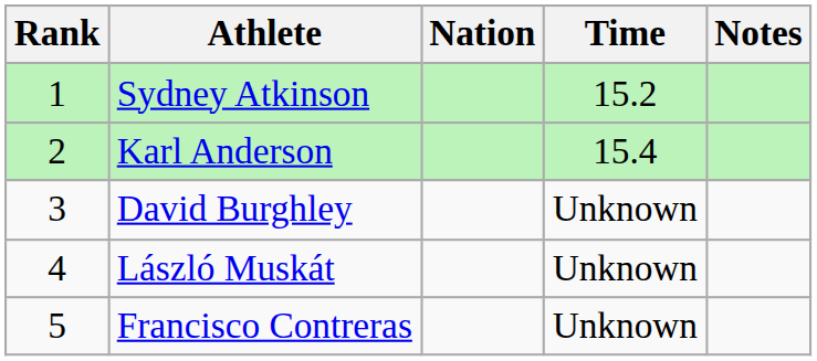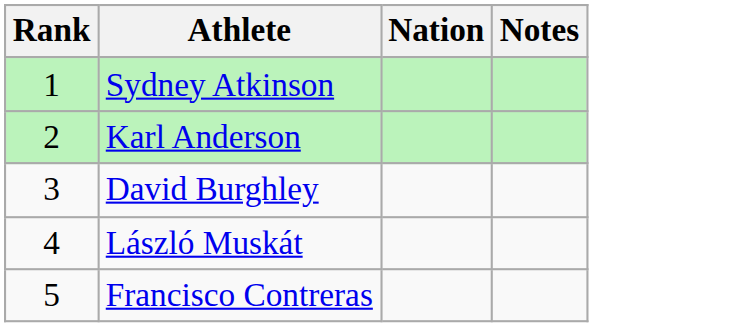 <table class="wikitable sortable" style="text-align:center">
 <tr>
 <th>Rank</th>
 <th>Athlete</th>
 <th>Nation</th>
-<th>Time</th>
 <th>Notes</th>
 </tr>
 <tr bgcolor=bbf3bb>
 <td>1</td>
 <td align=left><a href='#'>Sydney Atkinson</a></td>
 <td align=left></td>
-<td>15.2</td>
 <td></td>
 </tr>
 <tr bgcolor=bbf3bb>
 <td>2</td>
 <td align=left><a href='#'>Karl Anderson</a></td>
 <td align=left></td>
-<td>15.4</td>
 <td></td>
 </tr>
 <tr>
 <td>3</td>
 <td align=left><a href='#'>David Burghley</a></td>
 <td align=left></td>
-<td>Unknown</td>
 <td></td>
 </tr>
 <tr>
 <td>4</td>
 <td align=left><a href='#'>László Muskát</a></td>
 <td align=left></td>
-<td>Unknown</td>
 <td></td>
 </tr>
 <tr>
 <td>5</td>
 <td align=left><a href='#'>Francisco Contreras</a></td>
 <td align=left></td>
-<td>Unknown</td>
 <td></td>
 </tr>
 </table>
